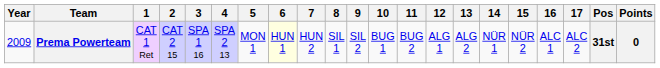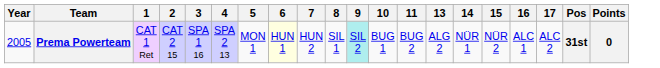 <table class="wikitable" style="text-align:center; font-size:85%">
 <tr>
 <th>Year</th>
 <th>Team</th>
 <th>1</th>
 <th>2</th>
 <th>3</th>
 <th>4</th>
 <th>5</th>
 <th>6</th>
 <th>7</th>
 <th>8</th>
 <th>9</th>
 <th>10</th>
 <th>11</th>
-<th>12</th>
 <th>13</th>
 <th>14</th>
 <th>15</th>
 <th>16</th>
 <th>17</th>
 <th>Pos</th>
 <th>Points</th>
 </tr>
 <tr>
-<td><a href='#'>2009</a></td>
+<td><a href='#'>2005</a></td>
 <th nowrap><a href='#'>Prema Powerteam</a></th>
 <td style="background:#EFCFFF;"><a href='#'>CAT<br>1</a><br><small>Ret</small></td>
 <td style="background:#CFCFFF;"><a href='#'>CAT<br>2</a><br><small>15</small></td>
 <td style="background:#CFCFFF;"><a href='#'>SPA<br>1</a><br><small>16</small></td>
 <td style="background:#CFCFFF;"><a href='#'>SPA<br>2</a><br><small>13</small></td>
 <td><a href='#'>MON<br>1</a></td>
 <td style="background: lightyellow;"><a href='#'>HUN<br>1</a></td>
 <td><a href='#'>HUN<br>2</a></td>
 <td><a href='#'>SIL<br>1</a></td>
-<td><a href='#'>SIL<br>2</a></td>
+<td style="background: paleturquoise;"><a href='#'>SIL<br>2</a></td>
 <td><a href='#'>BUG<br>1</a></td>
 <td><a href='#'>BUG<br>2</a></td>
-<td><a href='#'>ALG<br>1</a></td>
 <td><a href='#'>ALG<br>2</a></td>
 <td><a href='#'>NÜR<br>1</a></td>
 <td><a href='#'>NÜR<br>2</a></td>
 <td><a href='#'>ALC<br>1</a></td>
 <td><a href='#'>ALC<br>2</a></td>
 <th>31st</th>
 <th>0</th>
 </tr>
 </table>
